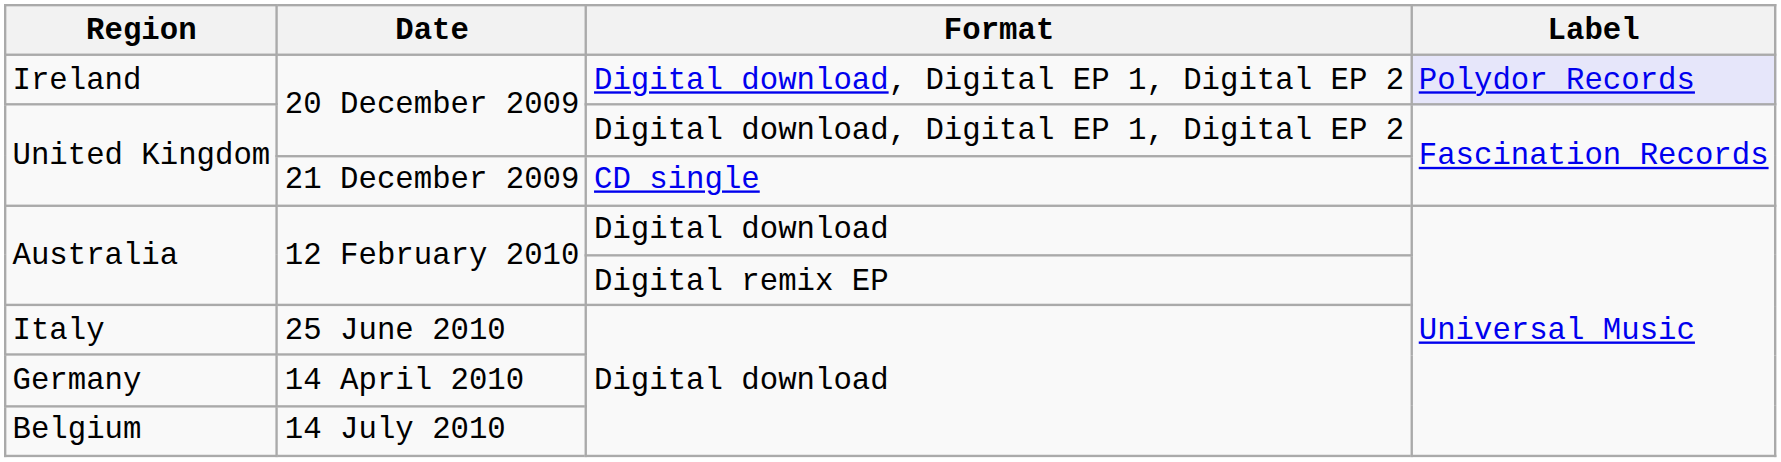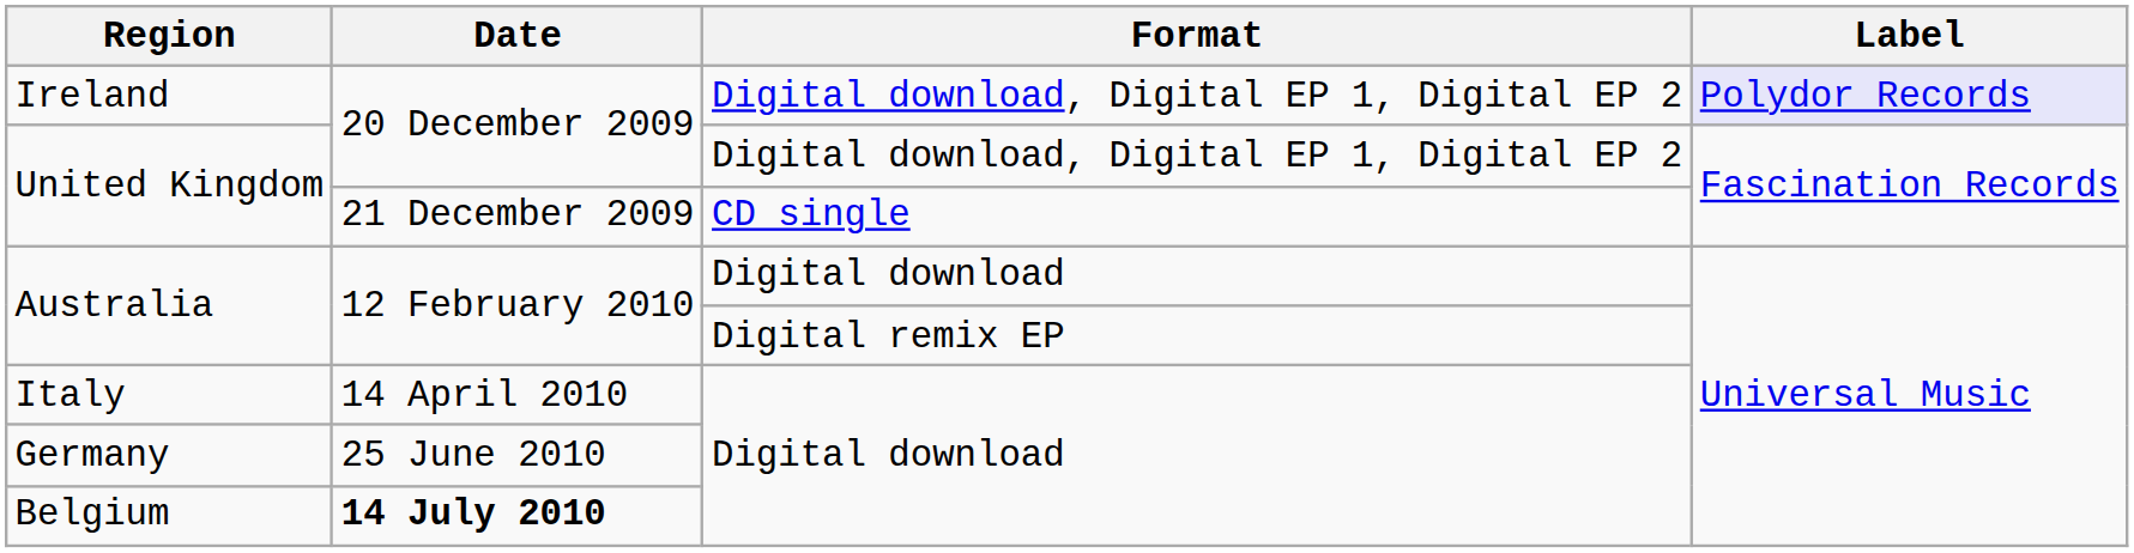 <table class="wikitable">
 <tr>
 <th>Region</th>
 <th>Date</th>
 <th>Format</th>
 <th>Label</th>
 </tr>
 <tr>
 <td>Ireland</td>
 <td rowspan="2">20 December 2009</td>
 <td><a href='#'>Digital download</a>, Digital EP 1, Digital EP 2</td>
 <td style="background: lavender;"><a href='#'>Polydor Records</a></td>
 </tr>
 <tr>
 <td rowspan="2">United Kingdom</td>
 <td>Digital download,  Digital EP 1, Digital EP 2</td>
 <td rowspan="2"><a href='#'>Fascination Records</a></td>
 </tr>
 <tr>
 <td>21 December 2009</td>
 <td><a href='#'>CD single</a></td>
 </tr>
 <tr>
 <td rowspan="2">Australia</td>
 <td rowspan="2">12 February 2010</td>
 <td>Digital download</td>
 <td rowspan="5"><a href='#'>Universal Music</a></td>
 </tr>
 <tr>
 <td>Digital remix EP</td>
 </tr>
 <tr>
 <td>Italy</td>
-<td>25 June 2010</td>
+<td>14 April 2010</td>
 <td rowspan="3">Digital download</td>
 </tr>
 <tr>
 <td>Germany</td>
-<td>14 April 2010</td>
+<td>25 June 2010</td>
 </tr>
 <tr>
 <td>Belgium</td>
-<td>14 July 2010</td>
+<td><strong>14 July 2010</strong></td>
 </tr>
 </table>
